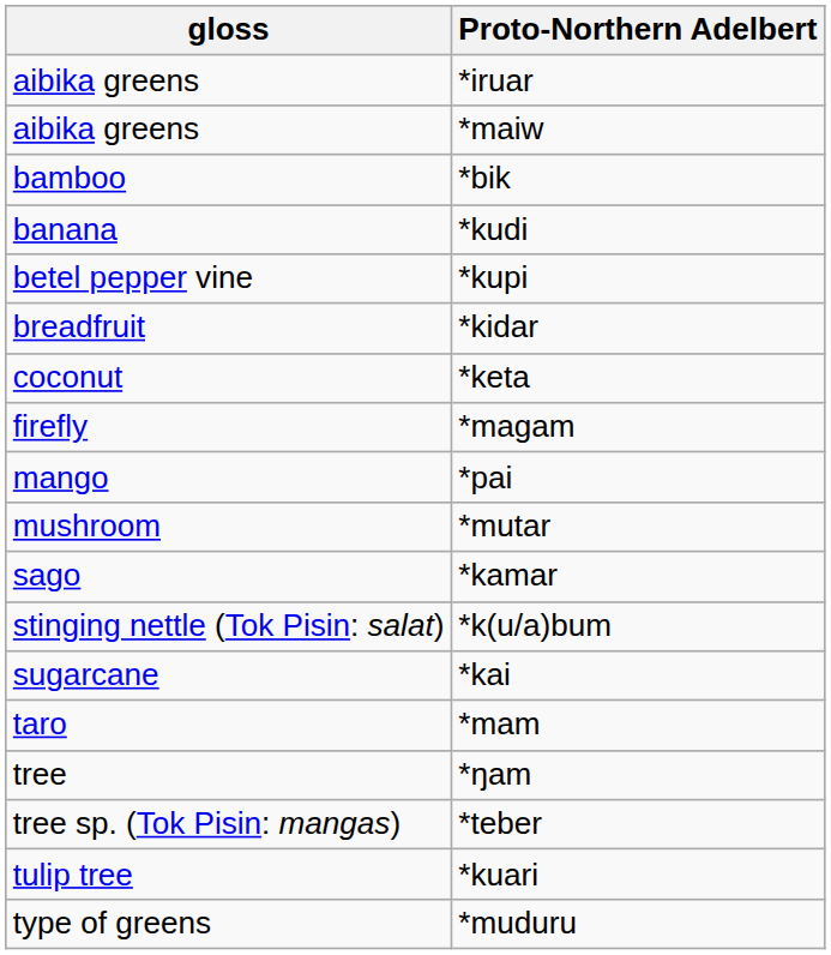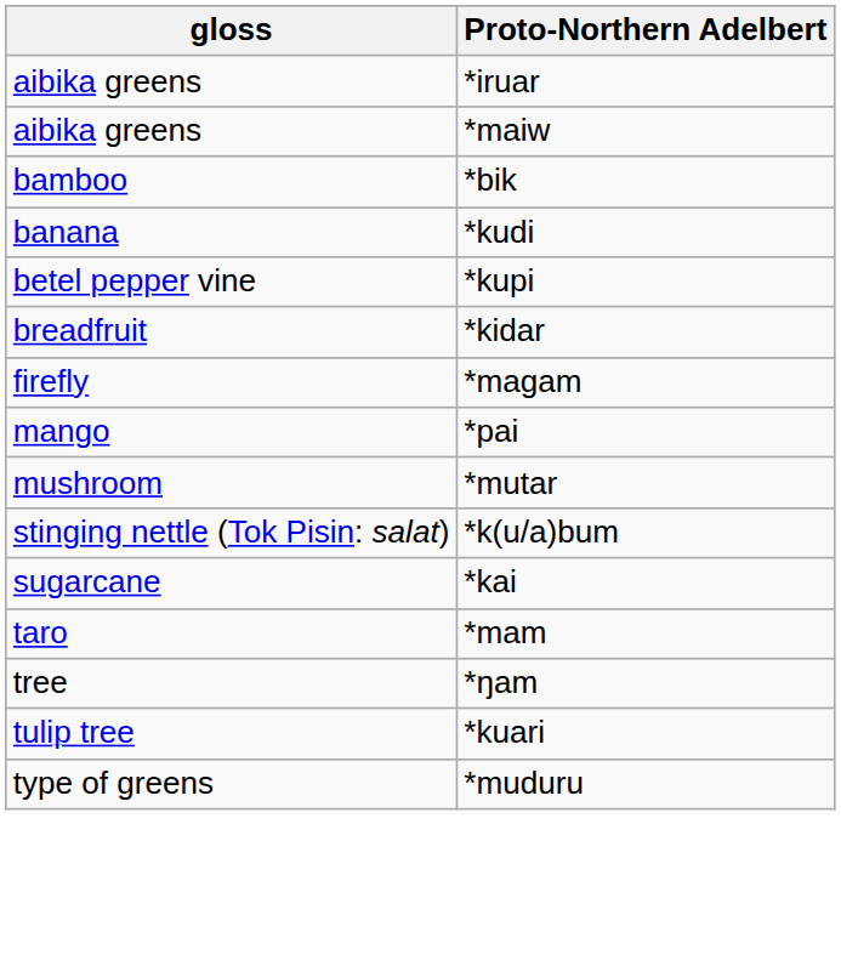 <table class="wikitable sortable">
 <tr>
 <th>gloss</th>
 <th>Proto-Northern Adelbert</th>
 </tr>
 <tr>
 <td><a href='#'>aibika</a> greens</td>
 <td>*iruar</td>
 </tr>
 <tr>
 <td><a href='#'>aibika</a> greens</td>
 <td>*maiw</td>
 </tr>
 <tr>
 <td><a href='#'>bamboo</a></td>
 <td>*bik</td>
 </tr>
 <tr>
 <td><a href='#'>banana</a></td>
 <td>*kudi</td>
 </tr>
 <tr>
 <td><a href='#'>betel pepper</a> vine</td>
 <td>*kupi</td>
 </tr>
 <tr>
 <td><a href='#'>breadfruit</a></td>
 <td>*kidar</td>
 </tr>
 <tr>
-<td><a href='#'>coconut</a></td>
-<td>*keta</td>
-</tr>
-<tr>
 <td><a href='#'>firefly</a></td>
 <td>*magam</td>
 </tr>
 <tr>
 <td><a href='#'>mango</a></td>
 <td>*pai</td>
 </tr>
 <tr>
 <td><a href='#'>mushroom</a></td>
 <td>*mutar</td>
-</tr>
-<tr>
-<td><a href='#'>sago</a></td>
-<td>*kamar</td>
 </tr>
 <tr>
 <td><a href='#'>stinging nettle</a> (<a href='#'>Tok Pisin</a>: <em>salat</em>)</td>
 <td>*k(u/a)bum</td>
 </tr>
 <tr>
 <td><a href='#'>sugarcane</a></td>
 <td>*kai</td>
 </tr>
 <tr>
 <td><a href='#'>taro</a></td>
 <td>*mam</td>
 </tr>
 <tr>
 <td>tree</td>
 <td>*ŋam</td>
 </tr>
 <tr>
-<td>tree sp. (<a href='#'>Tok Pisin</a>: <em>mangas</em>)</td>
-<td>*teber</td>
-</tr>
-<tr>
 <td><a href='#'>tulip tree</a></td>
 <td>*kuari</td>
 </tr>
 <tr>
 <td>type of greens</td>
 <td>*muduru</td>
 </tr>
 </table>
